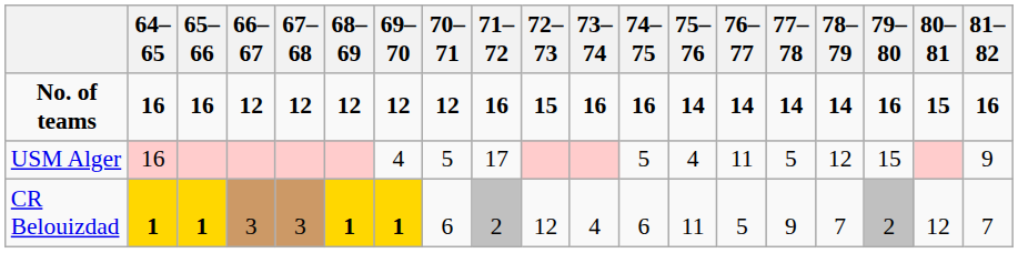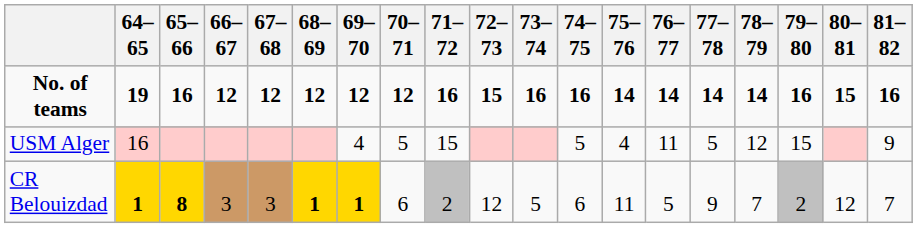 <table border=1  bordercolor="#CCCCCC" class=wikitable style="font-size:90%;">
 <tr align=LEFT valign=CENTER>
 <th></th>
 <th>64–65</th>
 <th>65–66</th>
 <th>66–67</th>
 <th>67–68</th>
 <th>68–69</th>
 <th>69–70</th>
 <th>70–71</th>
 <th>71–72</th>
 <th>72–73</th>
 <th>73–74</th>
 <th>74–75</th>
 <th>75–76</th>
 <th>76–77</th>
 <th>77–78</th>
 <th>78–79</th>
 <th>79–80</th>
 <th>80–81</th>
 <th>81–82</th>
 </tr>
 <tr align=CENTER>
 <td><strong>No. of teams</strong></td>
-<td><strong>16</strong></td>
+<td><strong>19</strong></td>
 <td><strong>16</strong></td>
 <td><strong>12</strong></td>
 <td><strong>12</strong></td>
 <td><strong>12</strong></td>
 <td><strong>12</strong></td>
 <td><strong>12</strong></td>
 <td><strong>16</strong></td>
 <td><strong>15</strong></td>
 <td><strong>16</strong></td>
 <td><strong>16</strong></td>
 <td><strong>14</strong></td>
 <td><strong>14</strong></td>
 <td><strong>14</strong></td>
 <td><strong>14</strong></td>
 <td><strong>16</strong></td>
 <td><strong>15</strong></td>
 <td><strong>16</strong></td>
 </tr>
 <tr align=CENTER valign=BOTTOM>
 <td align=LEFT><a href='#'>USM Alger</a></td>
 <td bgcolor=#FFCCCC>16</td>
 <td bgcolor=#FFCCCC></td>
 <td bgcolor=#FFCCCC></td>
 <td bgcolor=#FFCCCC></td>
 <td bgcolor=#FFCCCC></td>
 <td>4</td>
 <td>5</td>
-<td>17</td>
+<td>15</td>
 <td bgcolor=#FFCCCC></td>
 <td bgcolor=#FFCCCC></td>
 <td>5</td>
 <td>4</td>
 <td>11</td>
 <td>5</td>
 <td>12</td>
 <td>15</td>
 <td bgcolor=#FFCCCC></td>
 <td>9</td>
 </tr>
 <tr align=CENTER valign=BOTTOM>
 <td align=LEFT><a href='#'>CR Belouizdad</a></td>
 <td bgcolor=gold><strong>1</strong></td>
-<td bgcolor=gold><strong>1</strong></td>
+<td bgcolor=gold><strong>8</strong></td>
 <td bgcolor=#cc9966>3</td>
 <td bgcolor=#cc9966>3</td>
 <td bgcolor=gold><strong>1</strong></td>
 <td bgcolor=gold><strong>1</strong></td>
 <td>6</td>
 <td bgcolor=silver>2</td>
 <td>12</td>
-<td>4</td>
+<td>5</td>
 <td>6</td>
 <td>11</td>
 <td>5</td>
 <td>9</td>
 <td>7</td>
 <td bgcolor=silver>2</td>
 <td>12</td>
 <td>7</td>
 </tr>
 </table>
